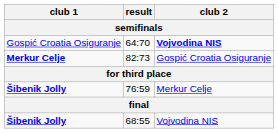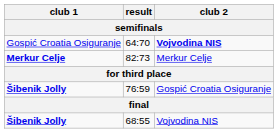 <table class="wikitable">
 <tr>
 <th>club 1</th>
 <th>result</th>
 <th>club 2</th>
 </tr>
 <tr>
 <th colspan="3">semifinals</th>
 </tr>
 <tr>
 <td> <a href='#'>Gospić Croatia Osiguranje</a></td>
 <td>64:70</td>
 <td> <strong><a href='#'>Vojvodina NIS</a></strong></td>
 </tr>
 <tr>
 <td> <strong><a href='#'>Merkur Celje</a></strong></td>
 <td>82:73</td>
-<td> <a href='#'>Gospić Croatia Osiguranje</a></td>
+<td> <a href='#'>Merkur Celje</a></td>
 </tr>
 <tr>
 <th colspan="3">for third place</th>
 </tr>
 <tr>
 <td> <strong><a href='#'>Šibenik Jolly</a></strong></td>
 <td>76:59</td>
-<td> <a href='#'>Merkur Celje</a></td>
+<td> <a href='#'>Gospić Croatia Osiguranje</a></td>
 </tr>
 <tr>
 <th colspan="3">final</th>
 </tr>
 <tr>
 <td> <strong><a href='#'>Šibenik Jolly</a></strong></td>
 <td>68:55</td>
 <td> <a href='#'>Vojvodina NIS</a></td>
 </tr>
 </table>
